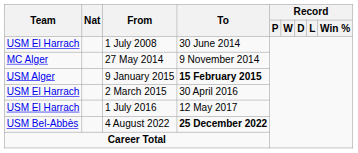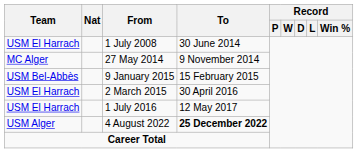 <table class="wikitable" style="text-align: center">
 <tr>
 <th rowspan="2">Team</th>
 <th rowspan="2">Nat</th>
 <th rowspan="2">From</th>
 <th rowspan="2">To</th>
 <th colspan="5">Record</th>
 </tr>
 <tr>
 <th>P</th>
 <th>W</th>
 <th>D</th>
 <th>L</th>
 <th>Win %</th>
 </tr>
 <tr>
 <td align="left"><a href='#'>USM El Harrach</a></td>
 <td></td>
 <td align=left>1 July 2008</td>
 <td align=left>30 June 2014<br></td>
 </tr>
 <tr>
 <td align="left"><a href='#'>MC Alger</a></td>
 <td></td>
 <td align=left>27 May 2014</td>
 <td align=left>9 November 2014<br></td>
 </tr>
 <tr>
-<td align="left"><a href='#'>USM Alger</a></td>
+<td align="left"><a href='#'>USM Bel-Abbès</a></td>
 <td></td>
 <td align=left>9 January 2015</td>
-<td align=left><strong>15 February 2015<br></strong></td>
+<td align=left>15 February 2015<br></td>
 </tr>
 <tr>
 <td align="left"><a href='#'>USM El Harrach</a></td>
 <td></td>
 <td align=left>2 March 2015</td>
 <td align=left>30 April 2016<br></td>
 </tr>
 <tr>
 <td align="left"><a href='#'>USM El Harrach</a></td>
 <td></td>
 <td align=left>1 July 2016</td>
 <td align=left>12 May 2017<br></td>
 </tr>
 <tr>
-<td align="left"><a href='#'>USM Bel-Abbès</a></td>
+<td align="left"><a href='#'>USM Alger</a></td>
 <td></td>
 <td align=left>4 August 2022</td>
 <td align=left><strong>25 December 2022<br></strong></td>
 </tr>
 <tr>
 <td colspan=4><strong>Career Total</strong><br></td>
 </tr>
 </table>
